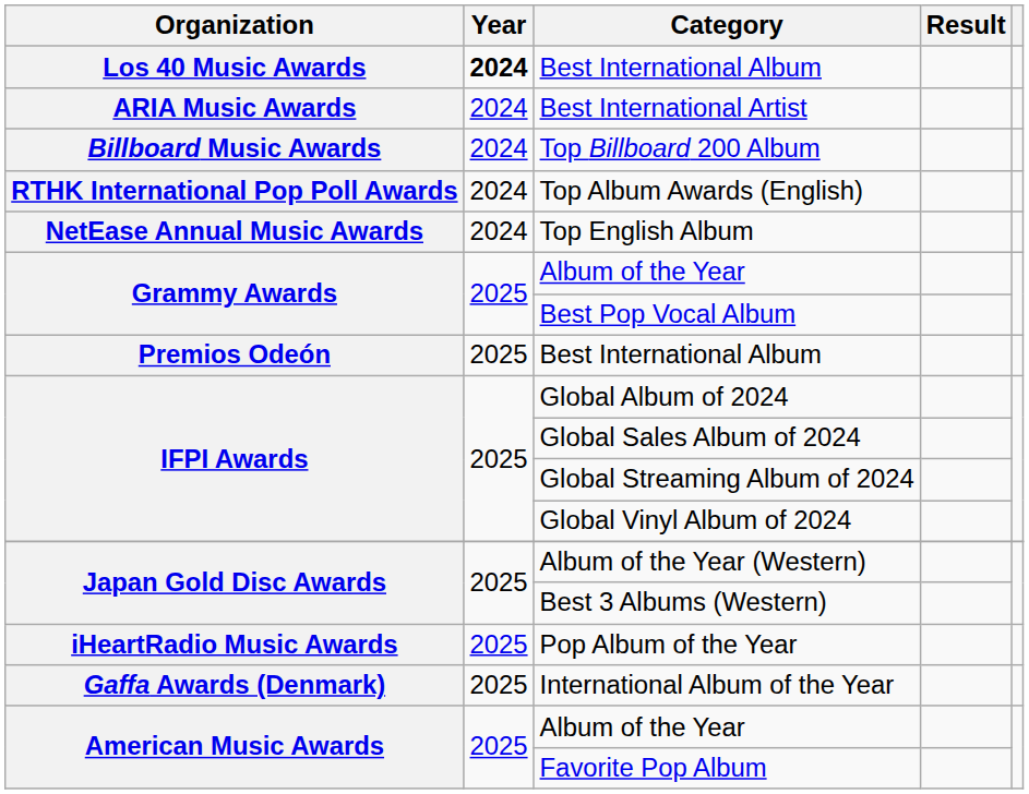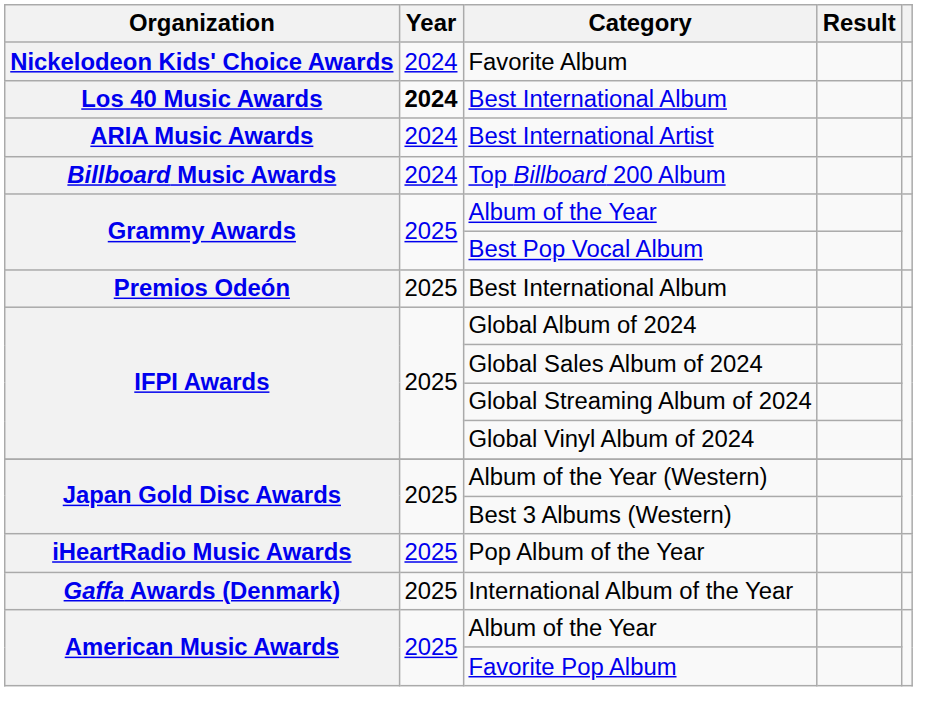 <table class="wikitable sortable plainrowheaders" style="border:none; margin:0;">
 <tr>
 <th scope="col">Organization</th>
 <th scope="col">Year</th>
 <th scope="col">Category</th>
 <th scope="col">Result</th>
 <th scope="col" class="unsortable"></th>
+</tr>
+<tr>
+<th scope="row"><a href='#'>Nickelodeon Kids' Choice Awards</a></th>
+<td><a href='#'>2024</a></td>
+<td>Favorite Album</td>
+<td></td>
+<td style="text-align:center"></td>
 </tr>
 <tr>
 <th scope="row"><a href='#'>Los 40 Music Awards</a></th>
 <td><strong>2024</strong></td>
 <td><a href='#'>Best International Album</a></td>
 <td></td>
 <td style="text-align:center"></td>
 </tr>
 <tr>
 <th scope="row"><a href='#'>ARIA Music Awards</a></th>
 <td><a href='#'>2024</a></td>
 <td><a href='#'>Best International Artist</a></td>
 <td></td>
 <td style="text-align:center"></td>
 </tr>
 <tr>
 <th scope="row" rowspan="1"><a href='#'><em>Billboard</em> Music Awards</a></th>
 <td><a href='#'>2024</a></td>
 <td><a href='#'>Top <em>Billboard</em> 200 Album</a></td>
 <td></td>
 <td style="text-align:center;" rowspan="1"></td>
-</tr>
-<tr>
-<th scope="row"><a href='#'>RTHK International Pop Poll Awards</a></th>
-<td>2024</td>
-<td>Top Album Awards (English)</td>
-<td></td>
-<td style="text-align:center;"></td>
-</tr>
-<tr>
-<th scope="row"><a href='#'>NetEase Annual Music Awards</a></th>
-<td>2024</td>
-<td>Top English Album</td>
-<td></td>
-<td style="text-align:center;"></td>
 </tr>
 <tr>
 <th scope="row" rowspan="2"><a href='#'>Grammy Awards</a></th>
 <td rowspan="2"><a href='#'>2025</a></td>
 <td><a href='#'>Album of the Year</a></td>
 <td></td>
 <td style="text-align:center;" rowspan="2"></td>
 </tr>
 <tr>
 <td><a href='#'>Best Pop Vocal Album</a></td>
 <td></td>
 </tr>
 <tr>
 <th scope="row"><a href='#'>Premios Odeón</a></th>
 <td>2025</td>
 <td>Best International Album</td>
 <td></td>
 <td style="text-align:center;"></td>
 </tr>
 <tr>
 <th scope="row" rowspan="4"><a href='#'>IFPI Awards</a></th>
 <td rowspan="4">2025</td>
 <td>Global Album of 2024</td>
 <td></td>
 <td rowspan="4" style="text-align:center;"></td>
 </tr>
 <tr>
 <td>Global Sales Album of 2024</td>
 <td></td>
 </tr>
 <tr>
 <td>Global Streaming Album of 2024</td>
 <td></td>
 </tr>
 <tr>
 <td>Global Vinyl Album of 2024</td>
 <td></td>
 </tr>
 <tr>
 </tr>
 <tr>
 <th scope="row" rowspan="2"><a href='#'>Japan Gold Disc Awards</a></th>
 <td rowspan="2">2025</td>
 <td style="text-align:left;">Album of the Year (Western)</td>
 <td></td>
 <td style="text-align:center;" rowspan="2"></td>
 </tr>
 <tr>
 <td style="text-align:left;">Best 3 Albums (Western)</td>
 <td></td>
 </tr>
 <tr>
 <th scope="row"><a href='#'>iHeartRadio Music Awards</a></th>
 <td><a href='#'>2025</a></td>
 <td style="text-align:left;">Pop Album of the Year</td>
 <td></td>
 <td style="text-align:center;"></td>
 </tr>
 <tr>
 <th scope="row"><a href='#'><em>Gaffa</em> Awards (Denmark)</a></th>
 <td>2025</td>
 <td>International Album of the Year</td>
 <td></td>
 <td style="text-align:center"></td>
 </tr>
 <tr>
 <th scope="row" rowspan="2"><a href='#'>American Music Awards</a></th>
 <td rowspan="2"><a href='#'>2025</a></td>
 <td style="text-align:left;">Album of the Year</td>
 <td></td>
 <td rowspan="2" style="text-align:center"></td>
 </tr>
 <tr>
 <td><a href='#'>Favorite Pop Album</a></td>
 <td></td>
 </tr>
 </table>
